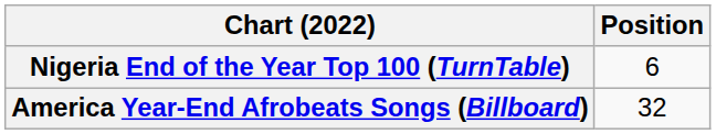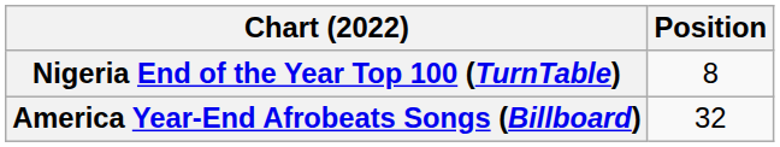 <table class="wikitable sortable plainrowheaders" style="text-align:center">
 <tr>
 <th scope="col">Chart (2022)</th>
 <th scope="col">Position</th>
 </tr>
 <tr>
 <th scope="row">Nigeria <a href='#'>End of the Year Top 100</a> (<em><a href='#'>TurnTable</a></em>)</th>
-<td>6</td>
+<td>8</td>
 </tr>
 <tr>
 <th scope="row">America <a href='#'>Year-End Afrobeats Songs</a> (<em><a href='#'>Billboard</a></em>)</th>
 <td>32</td>
 </tr>
 </table>
